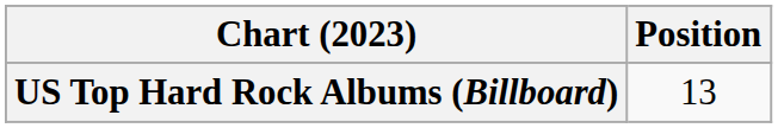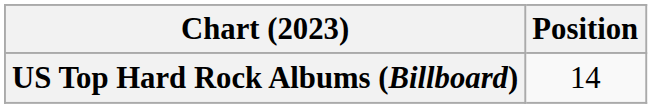 <table class="wikitable sortable plainrowheaders" style="text-align:center">
 <tr>
 <th scope="col">Chart (2023)</th>
 <th scope="col">Position</th>
 </tr>
 <tr>
 <th scope="row">US Top Hard Rock Albums (<em>Billboard</em>)</th>
-<td>13</td>
+<td>14</td>
 </tr>
 </table>
